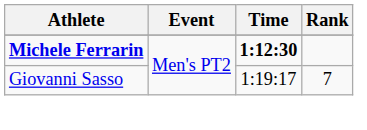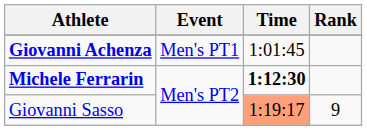 <table class=wikitable style="font-size:90%;text-align:center">
 <tr>
 <th>Athlete</th>
 <th>Event</th>
 <th>Time</th>
 <th>Rank</th>
 </tr>
 <tr style="font-size:95%">
 </tr>
 <tr align=center>
+<td align=left><strong><a href='#'>Giovanni Achenza</a></strong></td>
+<td align=left><a href='#'>Men's PT1</a></td>
+<td>1:01:45</td>
+<td></td>
+</tr>
+<tr align=center>
 <td align=left><strong><a href='#'>Michele Ferrarin</a></strong></td>
 <td align=left rowspan=2><a href='#'>Men's PT2</a></td>
 <td><strong>1:12:30</strong></td>
 <td></td>
 </tr>
 <tr align=center>
 <td align=left><a href='#'>Giovanni Sasso</a></td>
-<td>1:19:17</td>
-<td>7</td>
+<td style="background: lightsalmon;">1:19:17</td>
+<td>9</td>
 </tr>
 </table>
